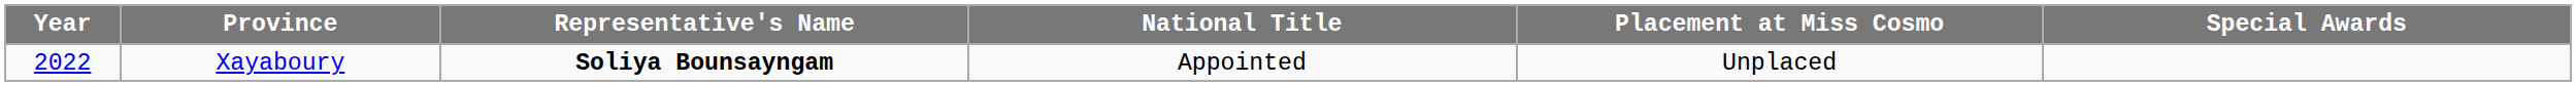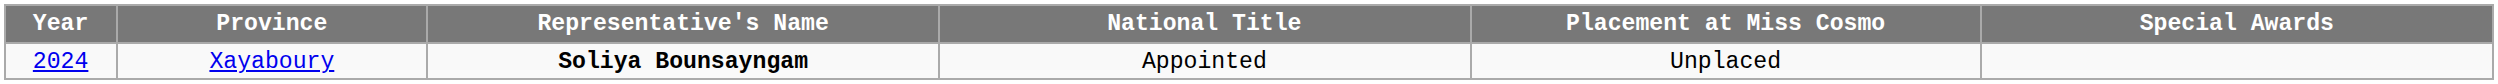 <table class="wikitable " style="font-size: 89%; text-align:center">
 <tr>
 <th width="50" style="background-color:#787878;color:#FFFFFF;">Year</th>
 <th width="150" style="background-color:#787878;color:#FFFFFF;">Province</th>
 <th width="250" style="background-color:#787878;color:#FFFFFF;">Representative's Name</th>
 <th width="260" style="background-color:#787878;color:#FFFFFF;">National Title</th>
 <th width="250" style="background-color:#787878;color:#FFFFFF;">Placement at Miss Cosmo</th>
 <th width="250" style="background-color:#787878;color:#FFFFFF;">Special Awards</th>
 </tr>
 <tr>
-<td><a href='#'>2022</a></td>
+<td><a href='#'>2024</a></td>
 <td><a href='#'>Xayaboury</a></td>
 <td><strong>Soliya Bounsayngam</strong></td>
 <td>Appointed</td>
 <td>Unplaced</td>
 <td></td>
 </tr>
 </table>
